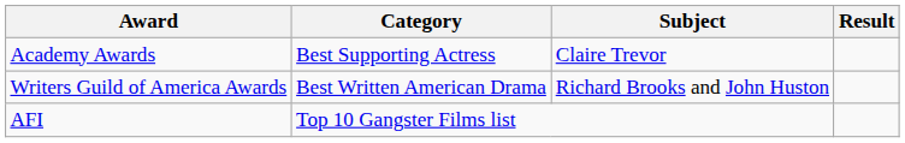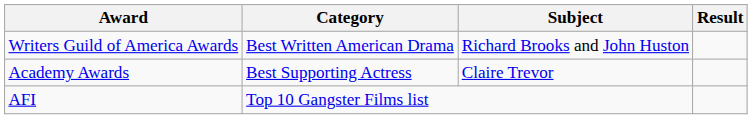 <table class="wikitable">
 <tr>
 <th>Award</th>
 <th>Category</th>
 <th>Subject</th>
 <th>Result</th>
 </tr>
 <tr>
+<td><a href='#'>Writers Guild of America Awards</a></td>
+<td><a href='#'>Best Written American Drama</a></td>
+<td><a href='#'>Richard Brooks</a> and <a href='#'>John Huston</a></td>
+<td></td>
+</tr>
+<tr>
 <td><a href='#'>Academy Awards</a></td>
 <td><a href='#'>Best Supporting Actress</a></td>
 <td><a href='#'>Claire Trevor</a></td>
-<td></td>
-</tr>
-<tr>
-<td><a href='#'>Writers Guild of America Awards</a></td>
-<td><a href='#'>Best Written American Drama</a></td>
-<td><a href='#'>Richard Brooks</a> and <a href='#'>John Huston</a></td>
 <td></td>
 </tr>
 <tr>
 <td><a href='#'>AFI</a></td>
 <td colspan="2"><a href='#'>Top 10 Gangster Films list</a></td>
 <td></td>
 </tr>
 </table>
